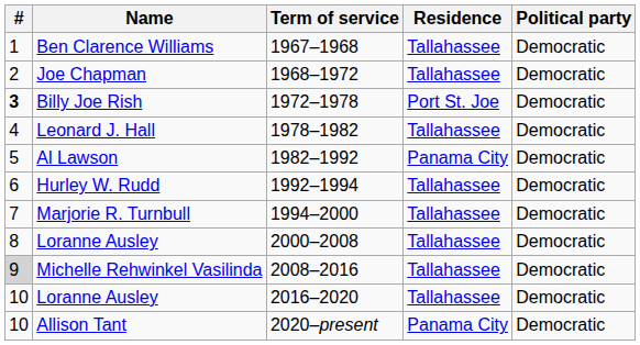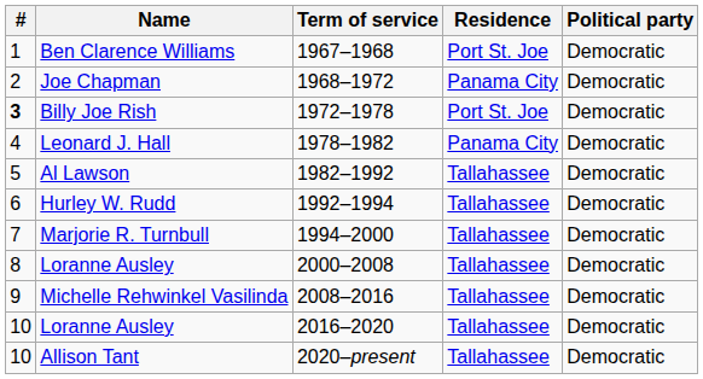 <table class="wikitable sortable">
 <tr>
 <th>#</th>
 <th>Name</th>
 <th>Term of service</th>
 <th>Residence</th>
 <th>Political party</th>
 </tr>
 <tr>
 <td>1</td>
 <td><a href='#'>Ben Clarence Williams</a></td>
 <td>1967–1968</td>
-<td><a href='#'>Tallahassee</a></td>
+<td><a href='#'>Port St. Joe</a></td>
 <td>Democratic</td>
 </tr>
 <tr>
 <td>2</td>
 <td><a href='#'>Joe Chapman</a></td>
 <td>1968–1972</td>
-<td><a href='#'>Tallahassee</a></td>
+<td><a href='#'>Panama City</a></td>
 <td>Democratic</td>
 </tr>
 <tr>
 <td><strong>3</strong></td>
 <td><a href='#'>Billy Joe Rish</a></td>
 <td>1972–1978</td>
 <td><a href='#'>Port St. Joe</a></td>
 <td>Democratic</td>
 </tr>
 <tr>
 <td>4</td>
 <td><a href='#'>Leonard J. Hall</a></td>
 <td>1978–1982</td>
-<td><a href='#'>Tallahassee</a></td>
+<td><a href='#'>Panama City</a></td>
 <td>Democratic</td>
 </tr>
 <tr>
 <td>5</td>
 <td><a href='#'>Al Lawson</a></td>
 <td>1982–1992</td>
-<td><a href='#'>Panama City</a></td>
+<td><a href='#'>Tallahassee</a></td>
 <td>Democratic</td>
 </tr>
 <tr>
 <td>6</td>
 <td><a href='#'>Hurley W. Rudd</a></td>
 <td>1992–1994</td>
 <td><a href='#'>Tallahassee</a></td>
 <td>Democratic</td>
 </tr>
 <tr>
 <td>7</td>
 <td><a href='#'>Marjorie R. Turnbull</a></td>
 <td>1994–2000</td>
 <td><a href='#'>Tallahassee</a></td>
 <td>Democratic</td>
 </tr>
 <tr>
 <td>8</td>
 <td><a href='#'>Loranne Ausley</a></td>
 <td>2000–2008</td>
 <td><a href='#'>Tallahassee</a></td>
 <td>Democratic</td>
 </tr>
 <tr>
-<td style="background: lightgrey;">9</td>
+<td>9</td>
 <td><a href='#'>Michelle Rehwinkel Vasilinda</a></td>
 <td>2008–2016</td>
 <td><a href='#'>Tallahassee</a></td>
 <td>Democratic</td>
 </tr>
 <tr>
 <td>10</td>
 <td><a href='#'>Loranne Ausley</a></td>
 <td>2016–2020</td>
 <td><a href='#'>Tallahassee</a></td>
 <td>Democratic</td>
 </tr>
 <tr>
 <td>10</td>
 <td><a href='#'>Allison Tant</a></td>
 <td>2020–<em>present</em></td>
-<td><a href='#'>Panama City</a></td>
+<td><a href='#'>Tallahassee</a></td>
 <td>Democratic</td>
 </tr>
 </table>
